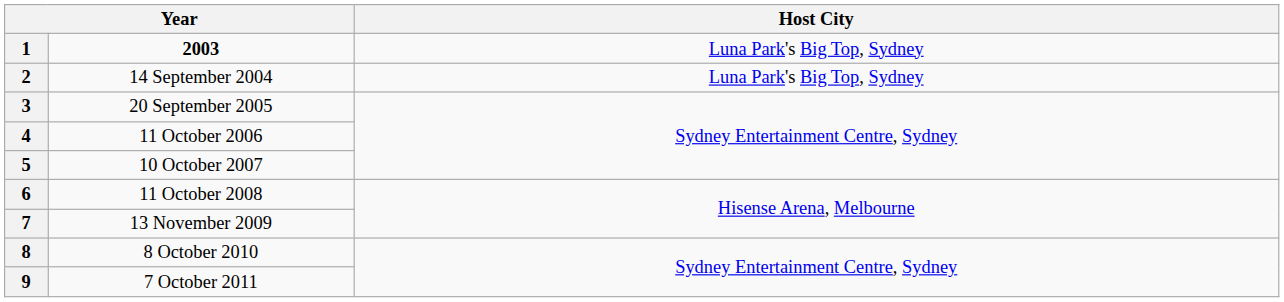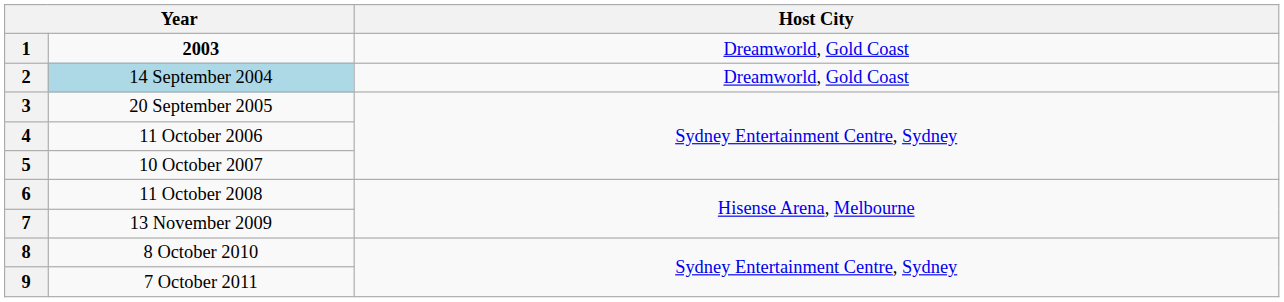 <table class="wikitable plainrowheaders" style="text-align:center; width:70%;">
 <tr>
 <th colspan="2" scope="col" style="width:05%;">Year</th>
 <th scope="col" style="width:15%;">Host City</th>
 </tr>
 <tr>
 <th>1</th>
 <td><strong>2003</strong></td>
-<td><a href='#'>Luna Park</a>'s <a href='#'>Big Top</a>, <a href='#'>Sydney</a></td>
+<td><a href='#'>Dreamworld</a>, <a href='#'>Gold Coast</a></td>
 </tr>
 <tr>
 <th>2</th>
-<td>14 September 2004</td>
-<td><a href='#'>Luna Park</a>'s <a href='#'>Big Top</a>, <a href='#'>Sydney</a></td>
+<td style="background: lightblue;">14 September 2004</td>
+<td><a href='#'>Dreamworld</a>, <a href='#'>Gold Coast</a></td>
 </tr>
 <tr>
 <th>3</th>
 <td>20 September 2005</td>
 <td rowspan="3"><a href='#'>Sydney Entertainment Centre</a>, <a href='#'>Sydney</a></td>
 </tr>
 <tr>
 <th>4</th>
 <td>11 October 2006</td>
 </tr>
 <tr>
 <th>5</th>
 <td>10 October 2007</td>
 </tr>
 <tr>
 <th>6</th>
 <td>11 October 2008</td>
 <td rowspan="2"><a href='#'>Hisense Arena</a>, <a href='#'>Melbourne</a></td>
 </tr>
 <tr>
 <th>7</th>
 <td>13 November 2009</td>
 </tr>
 <tr>
 <th>8</th>
 <td>8 October 2010</td>
 <td rowspan="2"><a href='#'>Sydney Entertainment Centre</a>, <a href='#'>Sydney</a></td>
 </tr>
 <tr>
 <th>9</th>
 <td>7 October 2011</td>
 </tr>
 </table>
